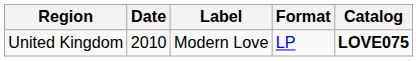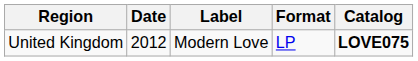 <table class="wikitable">
 <tr>
 <th>Region</th>
 <th>Date</th>
 <th>Label</th>
 <th>Format</th>
 <th>Catalog</th>
 </tr>
 <tr>
 <td>United Kingdom</td>
-<td>2010</td>
+<td>2012</td>
 <td>Modern Love</td>
 <td><a href='#'>LP</a></td>
 <td><strong>LOVE075</strong></td>
 </tr>
 </table>
